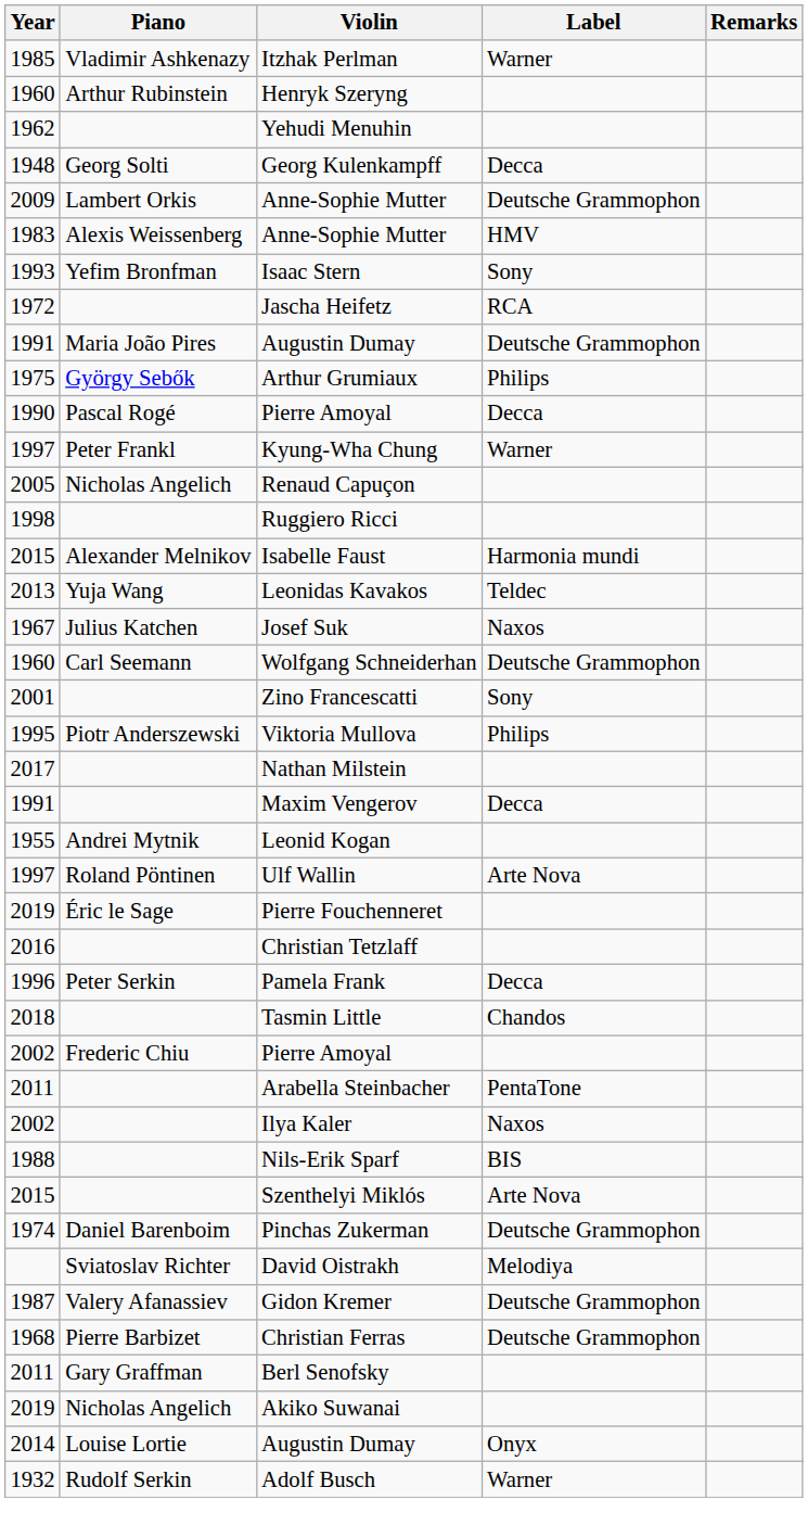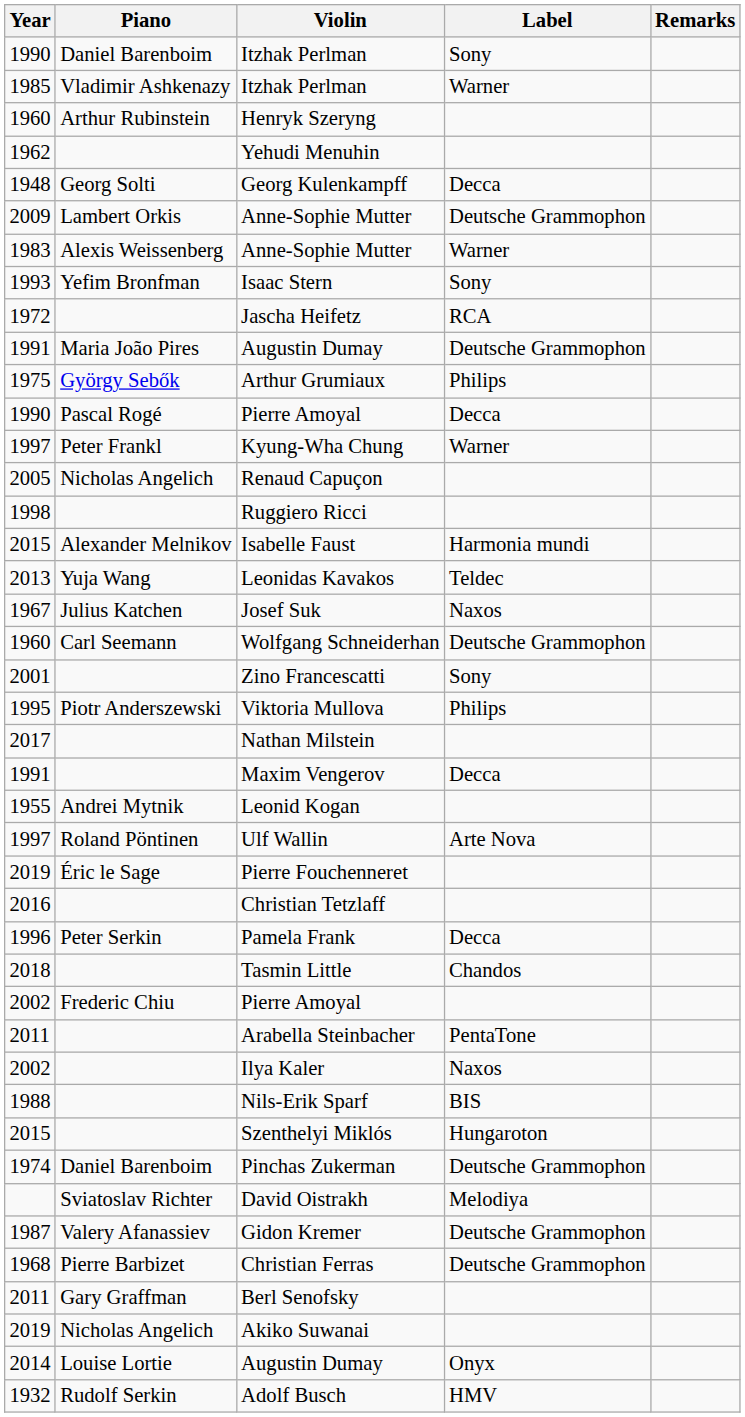 <table class="wikitable sortable collapsible collapsed">
 <tr>
 <th>Year</th>
 <th class="unsortable">Piano</th>
 <th class="unsortable">Violin</th>
 <th>Label</th>
 <th class="unsortable">Remarks</th>
+</tr>
+<tr>
+<td>1990</td>
+<td>Daniel Barenboim</td>
+<td>Itzhak Perlman</td>
+<td>Sony</td>
+<td></td>
 </tr>
 <tr>
 <td>1985</td>
 <td>Vladimir Ashkenazy</td>
 <td>Itzhak Perlman</td>
 <td>Warner</td>
 <td></td>
 </tr>
 <tr>
 <td>1960</td>
 <td>Arthur Rubinstein</td>
 <td>Henryk Szeryng</td>
 <td></td>
 <td></td>
 </tr>
 <tr>
 <td>1962</td>
 <td></td>
 <td>Yehudi Menuhin</td>
 <td></td>
 <td></td>
 </tr>
 <tr>
 <td>1948</td>
 <td>Georg Solti</td>
 <td>Georg Kulenkampff</td>
 <td>Decca</td>
 <td></td>
 </tr>
 <tr>
 <td>2009</td>
 <td>Lambert Orkis</td>
 <td>Anne-Sophie Mutter</td>
 <td>Deutsche Grammophon</td>
 <td></td>
 </tr>
 <tr>
 <td>1983</td>
 <td>Alexis Weissenberg</td>
 <td>Anne-Sophie Mutter</td>
-<td>HMV</td>
+<td>Warner</td>
 <td></td>
 </tr>
 <tr>
 <td>1993</td>
 <td>Yefim Bronfman</td>
 <td>Isaac Stern</td>
 <td>Sony</td>
 <td></td>
 </tr>
 <tr>
 <td>1972</td>
 <td></td>
 <td>Jascha Heifetz</td>
 <td>RCA</td>
 <td></td>
 </tr>
 <tr>
 <td>1991</td>
 <td>Maria João Pires</td>
 <td>Augustin Dumay</td>
 <td>Deutsche Grammophon</td>
 <td></td>
 </tr>
 <tr>
 <td>1975</td>
 <td><a href='#'>György Sebők</a></td>
 <td>Arthur Grumiaux</td>
 <td>Philips</td>
 <td></td>
 </tr>
 <tr>
 <td>1990</td>
 <td>Pascal Rogé</td>
 <td>Pierre Amoyal</td>
 <td>Decca</td>
 <td></td>
 </tr>
 <tr>
 <td>1997</td>
 <td>Peter Frankl</td>
 <td>Kyung-Wha Chung</td>
 <td>Warner</td>
 <td></td>
 </tr>
 <tr>
 <td>2005</td>
 <td>Nicholas Angelich</td>
 <td>Renaud Capuçon</td>
 <td></td>
 <td></td>
 </tr>
 <tr>
 <td>1998</td>
 <td></td>
 <td>Ruggiero Ricci</td>
 <td></td>
 <td></td>
 </tr>
 <tr>
 <td>2015</td>
 <td>Alexander Melnikov</td>
 <td>Isabelle Faust</td>
 <td>Harmonia mundi</td>
 <td></td>
 </tr>
 <tr>
 <td>2013</td>
 <td>Yuja Wang</td>
 <td>Leonidas Kavakos</td>
 <td>Teldec</td>
 <td></td>
 </tr>
 <tr>
 <td>1967</td>
 <td>Julius Katchen</td>
 <td>Josef Suk</td>
 <td>Naxos</td>
 <td></td>
 </tr>
 <tr>
 <td>1960</td>
 <td>Carl Seemann</td>
 <td>Wolfgang Schneiderhan</td>
 <td>Deutsche Grammophon</td>
 <td></td>
 </tr>
 <tr>
 <td>2001</td>
 <td></td>
 <td>Zino Francescatti</td>
 <td>Sony</td>
 <td></td>
 </tr>
 <tr>
 <td>1995</td>
 <td>Piotr Anderszewski</td>
 <td>Viktoria Mullova</td>
 <td>Philips</td>
 <td></td>
 </tr>
 <tr>
 <td>2017</td>
 <td></td>
 <td>Nathan Milstein</td>
 <td></td>
 <td></td>
 </tr>
 <tr>
 <td>1991</td>
 <td></td>
 <td>Maxim Vengerov</td>
 <td>Decca</td>
 <td></td>
 </tr>
 <tr>
 <td>1955</td>
 <td>Andrei Mytnik</td>
 <td>Leonid Kogan</td>
 <td></td>
 <td></td>
 </tr>
 <tr>
 <td>1997</td>
 <td>Roland Pöntinen</td>
 <td>Ulf Wallin</td>
 <td>Arte Nova</td>
 <td></td>
 </tr>
 <tr>
 <td>2019</td>
 <td>Éric le Sage</td>
 <td>Pierre Fouchenneret</td>
 <td></td>
 <td></td>
 </tr>
 <tr>
 <td>2016</td>
 <td></td>
 <td>Christian Tetzlaff</td>
 <td></td>
 <td></td>
 </tr>
 <tr>
 <td>1996</td>
 <td>Peter Serkin</td>
 <td>Pamela Frank</td>
 <td>Decca</td>
 <td></td>
 </tr>
 <tr>
 <td>2018</td>
 <td></td>
 <td>Tasmin Little</td>
 <td>Chandos</td>
 <td></td>
 </tr>
 <tr>
 <td>2002</td>
 <td>Frederic Chiu</td>
 <td>Pierre Amoyal</td>
 <td></td>
 <td></td>
 </tr>
 <tr>
 <td>2011</td>
 <td></td>
 <td>Arabella Steinbacher</td>
 <td>PentaTone</td>
 <td></td>
 </tr>
 <tr>
 <td>2002</td>
 <td></td>
 <td>Ilya Kaler</td>
 <td>Naxos</td>
 <td></td>
 </tr>
 <tr>
 <td>1988</td>
 <td></td>
 <td>Nils-Erik Sparf</td>
 <td>BIS</td>
 <td></td>
 </tr>
 <tr>
 <td>2015</td>
 <td></td>
 <td>Szenthelyi Miklós</td>
-<td>Arte Nova</td>
+<td>Hungaroton</td>
 <td></td>
 </tr>
 <tr>
 <td>1974</td>
 <td>Daniel Barenboim</td>
 <td>Pinchas Zukerman</td>
 <td>Deutsche Grammophon</td>
 <td></td>
 </tr>
 <tr>
 <td></td>
 <td>Sviatoslav Richter</td>
 <td>David Oistrakh</td>
 <td>Melodiya</td>
 <td></td>
 </tr>
 <tr>
 <td>1987</td>
 <td>Valery Afanassiev</td>
 <td>Gidon Kremer</td>
 <td>Deutsche Grammophon</td>
 <td></td>
 </tr>
 <tr>
 <td>1968</td>
 <td>Pierre Barbizet</td>
 <td>Christian Ferras</td>
 <td>Deutsche Grammophon</td>
 <td></td>
 </tr>
 <tr>
 <td>2011</td>
 <td>Gary Graffman</td>
 <td>Berl Senofsky</td>
 <td></td>
 <td></td>
 </tr>
 <tr>
 <td>2019</td>
 <td>Nicholas Angelich</td>
 <td>Akiko Suwanai</td>
 <td></td>
 <td></td>
 </tr>
 <tr>
 <td>2014</td>
 <td>Louise Lortie</td>
 <td>Augustin Dumay</td>
 <td>Onyx</td>
 <td></td>
 </tr>
 <tr>
 <td>1932</td>
 <td>Rudolf Serkin</td>
 <td>Adolf Busch</td>
-<td>Warner</td>
+<td>HMV</td>
 <td></td>
 </tr>
 </table>
